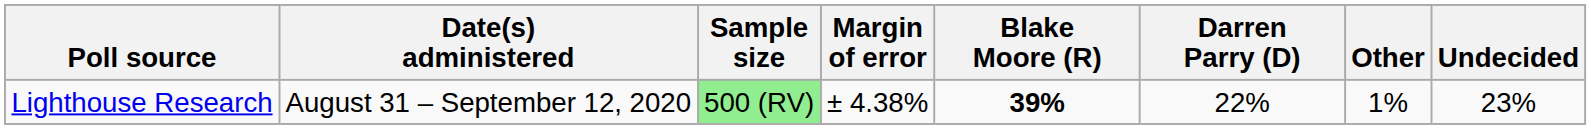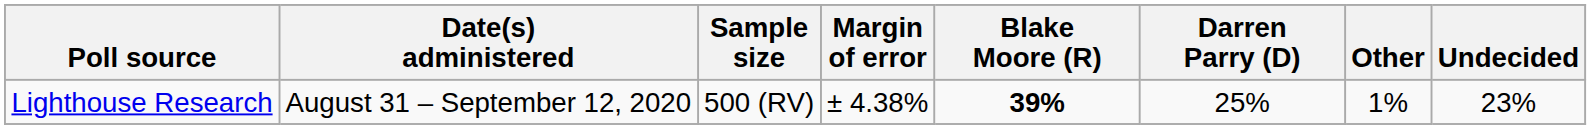 <table class="wikitable" style="font-size:90%;text-align:center;">
 <tr valign=bottom>
 <th>Poll source</th>
 <th>Date(s)<br>administered</th>
 <th>Sample<br>size</th>
 <th>Margin<br>of error</th>
 <th style="width:100px;">Blake<br>Moore (R)</th>
 <th style="width:100px;">Darren<br>Parry (D)</th>
 <th>Other</th>
 <th>Undecided</th>
 </tr>
 <tr>
 <td style="text-align:left;"><a href='#'>Lighthouse Research</a></td>
 <td>August 31 – September 12, 2020</td>
-<td style="background: lightgreen;">500 (RV)</td>
+<td>500 (RV)</td>
 <td>± 4.38%</td>
 <td><strong>39%</strong></td>
-<td>22%</td>
+<td>25%</td>
 <td>1%</td>
 <td>23%</td>
 </tr>
 </table>
